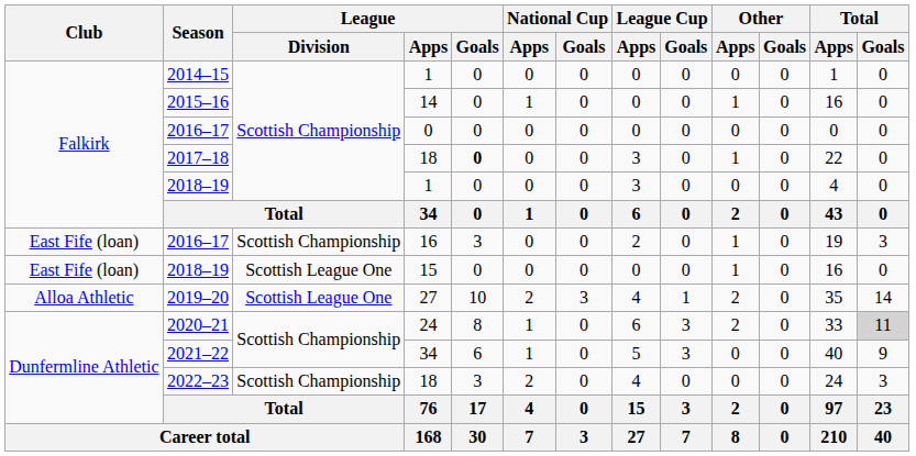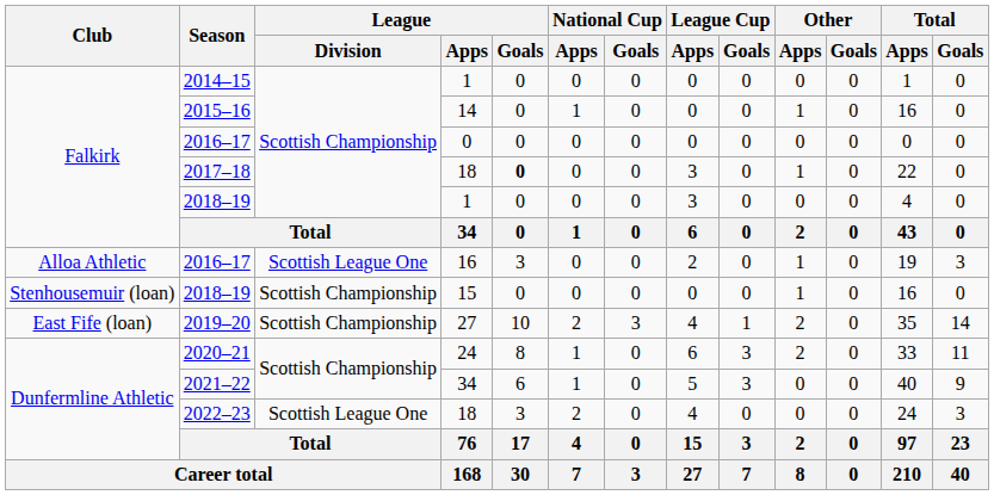 <table class="wikitable" style="text-align: center;">
 <tr>
 <th rowspan="2">Club</th>
 <th rowspan="2">Season</th>
 <th colspan="3">League</th>
 <th colspan="2">National Cup</th>
 <th colspan="2">League Cup</th>
 <th colspan="2">Other</th>
 <th colspan="2">Total</th>
 </tr>
 <tr>
 <th>Division</th>
 <th>Apps</th>
 <th>Goals</th>
 <th>Apps</th>
 <th>Goals</th>
 <th>Apps</th>
 <th>Goals</th>
 <th>Apps</th>
 <th>Goals</th>
 <th>Apps</th>
 <th>Goals</th>
 </tr>
 <tr>
 <td rowspan="6"><a href='#'>Falkirk</a></td>
 <td><a href='#'>2014–15</a></td>
 <td rowspan=5><a href='#'>Scottish Championship</a></td>
 <td>1</td>
 <td>0</td>
 <td>0</td>
 <td>0</td>
 <td>0</td>
 <td>0</td>
 <td>0</td>
 <td>0</td>
 <td>1</td>
 <td>0</td>
 </tr>
 <tr>
 <td><a href='#'>2015–16</a></td>
 <td>14</td>
 <td>0</td>
 <td>1</td>
 <td>0</td>
 <td>0</td>
 <td>0</td>
 <td>1</td>
 <td>0</td>
 <td>16</td>
 <td>0</td>
 </tr>
 <tr>
 <td><a href='#'>2016–17</a></td>
 <td>0</td>
 <td>0</td>
 <td>0</td>
 <td>0</td>
 <td>0</td>
 <td>0</td>
 <td>0</td>
 <td>0</td>
 <td>0</td>
 <td>0</td>
 </tr>
 <tr>
 <td><a href='#'>2017–18</a></td>
 <td>18</td>
 <td><strong>0</strong></td>
 <td>0</td>
 <td>0</td>
 <td>3</td>
 <td>0</td>
 <td>1</td>
 <td>0</td>
 <td>22</td>
 <td>0</td>
 </tr>
 <tr>
 <td><a href='#'>2018–19</a></td>
 <td>1</td>
 <td>0</td>
 <td>0</td>
 <td>0</td>
 <td>3</td>
 <td>0</td>
 <td>0</td>
 <td>0</td>
 <td>4</td>
 <td>0</td>
 </tr>
 <tr>
 <th colspan=2>Total</th>
 <th>34</th>
 <th>0</th>
 <th>1</th>
 <th>0</th>
 <th>6</th>
 <th>0</th>
 <th>2</th>
 <th>0</th>
 <th>43</th>
 <th>0</th>
 </tr>
 <tr>
-<td><a href='#'>East Fife</a> (loan)</td>
+<td><a href='#'>Alloa Athletic</a></td>
 <td><a href='#'>2016–17</a></td>
-<td>Scottish Championship</td>
+<td><a href='#'>Scottish League One</a></td>
 <td>16</td>
 <td>3</td>
 <td>0</td>
 <td>0</td>
 <td>2</td>
 <td>0</td>
 <td>1</td>
 <td>0</td>
 <td>19</td>
 <td>3</td>
 </tr>
 <tr>
-<td><a href='#'>East Fife</a> (loan)</td>
+<td><a href='#'>Stenhousemuir</a> (loan)</td>
 <td><a href='#'>2018–19</a></td>
-<td>Scottish League One</td>
+<td>Scottish Championship</td>
 <td>15</td>
 <td>0</td>
 <td>0</td>
 <td>0</td>
 <td>0</td>
 <td>0</td>
 <td>1</td>
 <td>0</td>
 <td>16</td>
 <td>0</td>
 </tr>
 <tr>
-<td><a href='#'>Alloa Athletic</a></td>
+<td><a href='#'>East Fife</a> (loan)</td>
 <td><a href='#'>2019–20</a></td>
-<td><a href='#'>Scottish League One</a></td>
+<td>Scottish Championship</td>
 <td>27</td>
 <td>10</td>
 <td>2</td>
 <td>3</td>
 <td>4</td>
 <td>1</td>
 <td>2</td>
 <td>0</td>
 <td>35</td>
 <td>14</td>
 </tr>
 <tr>
 <td rowspan=4><a href='#'>Dunfermline Athletic</a></td>
 <td><a href='#'>2020–21</a></td>
 <td rowspan=2>Scottish Championship</td>
 <td>24</td>
 <td>8</td>
 <td>1</td>
 <td>0</td>
 <td>6</td>
 <td>3</td>
 <td>2</td>
 <td>0</td>
 <td>33</td>
-<td style="background: lightgrey;">11</td>
+<td>11</td>
 </tr>
 <tr>
 <td><a href='#'>2021–22</a></td>
 <td>34</td>
 <td>6</td>
 <td>1</td>
 <td>0</td>
 <td>5</td>
 <td>3</td>
 <td>0</td>
 <td>0</td>
 <td>40</td>
 <td>9</td>
 </tr>
 <tr>
 <td><a href='#'>2022–23</a></td>
-<td>Scottish Championship</td>
+<td>Scottish League One</td>
 <td>18</td>
 <td>3</td>
 <td>2</td>
 <td>0</td>
 <td>4</td>
 <td>0</td>
 <td>0</td>
 <td>0</td>
 <td>24</td>
 <td>3</td>
 </tr>
 <tr>
 <th colspan="2">Total</th>
 <th>76</th>
 <th>17</th>
 <th>4</th>
 <th>0</th>
 <th>15</th>
 <th>3</th>
 <th>2</th>
 <th>0</th>
 <th>97</th>
 <th>23</th>
 </tr>
 <tr>
 <th colspan="3">Career total</th>
 <th>168</th>
 <th>30</th>
 <th>7</th>
 <th>3</th>
 <th>27</th>
 <th>7</th>
 <th>8</th>
 <th>0</th>
 <th>210</th>
 <th>40</th>
 </tr>
 </table>
